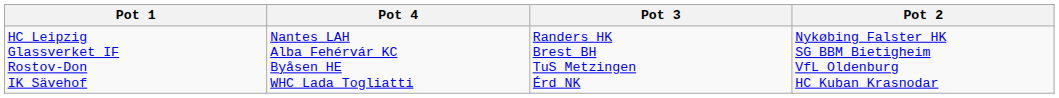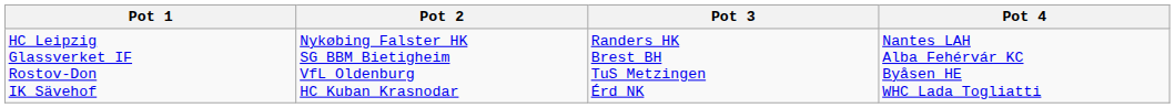 <table class="wikitable">
 <tr>
 <th width=15%>Pot 1</th>
+<th width=15%>Pot 2</th>
+<th width=15%>Pot 3</th>
 <th width=15%>Pot 4</th>
-<th width=15%>Pot 3</th>
-<th width=15%>Pot 2</th>
 </tr>
 <tr>
 <td valign="top"> <a href='#'>HC Leipzig</a><br> <a href='#'>Glassverket IF</a><br> <a href='#'>Rostov-Don</a><br> <a href='#'>IK Sävehof</a></td>
+<td valign="top"> <a href='#'>Nykøbing Falster HK</a><br> <a href='#'>SG BBM Bietigheim</a><br> <a href='#'>VfL Oldenburg</a><br> <a href='#'>HC Kuban Krasnodar</a></td>
+<td valign="top"> <a href='#'>Randers HK</a><br> <a href='#'>Brest BH</a><br> <a href='#'>TuS Metzingen</a><br> <a href='#'>Érd NK</a></td>
 <td valign="top"> <a href='#'>Nantes LAH</a><br> <a href='#'>Alba Fehérvár KC</a><br> <a href='#'>Byåsen HE</a><br> <a href='#'>WHC Lada Togliatti</a></td>
-<td valign="top"> <a href='#'>Randers HK</a><br> <a href='#'>Brest BH</a><br> <a href='#'>TuS Metzingen</a><br> <a href='#'>Érd NK</a></td>
-<td valign="top"> <a href='#'>Nykøbing Falster HK</a><br> <a href='#'>SG BBM Bietigheim</a><br> <a href='#'>VfL Oldenburg</a><br> <a href='#'>HC Kuban Krasnodar</a></td>
 </tr>
 </table>
